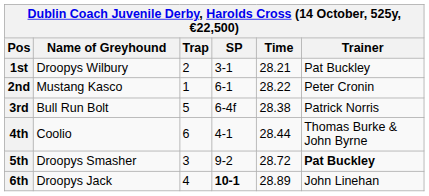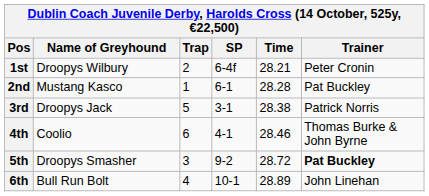 <table class="wikitable">
 <tr>
 <th colspan="6"><a href='#'>Dublin Coach Juvenile Derby</a>, <a href='#'>Harolds Cross</a> (14 October, 525y, €22,500)</th>
 </tr>
 <tr>
 <th width=30>Pos</th>
 <th width=180>Name of Greyhound</th>
 <th width=30>Trap</th>
 <th width=50>SP</th>
 <th width=50>Time</th>
 <th width=150>Trainer</th>
 </tr>
 <tr>
 <th>1st</th>
 <td>Droopys Wilbury</td>
 <td>2</td>
-<td>3-1</td>
+<td>6-4f</td>
 <td>28.21</td>
-<td>Pat Buckley</td>
+<td>Peter Cronin</td>
 </tr>
 <tr>
 <th>2nd</th>
 <td>Mustang Kasco</td>
 <td>1</td>
 <td>6-1</td>
-<td>28.22</td>
-<td>Peter Cronin</td>
+<td>28.28</td>
+<td>Pat Buckley</td>
 </tr>
 <tr>
 <th>3rd</th>
-<td>Bull Run Bolt</td>
+<td>Droopys Jack</td>
 <td>5</td>
-<td>6-4f</td>
+<td>3-1</td>
 <td>28.38</td>
 <td>Patrick Norris</td>
 </tr>
 <tr>
 <th>4th</th>
 <td>Coolio</td>
 <td>6</td>
 <td>4-1</td>
-<td>28.44</td>
+<td>28.46</td>
 <td>Thomas Burke &<br>John Byrne</td>
 </tr>
 <tr>
 <th>5th</th>
 <td>Droopys Smasher</td>
 <td>3</td>
 <td>9-2</td>
 <td>28.72</td>
 <td><strong>Pat Buckley</strong></td>
 </tr>
 <tr>
 <th>6th</th>
-<td>Droopys Jack</td>
+<td>Bull Run Bolt</td>
 <td>4</td>
-<td><strong>10-1</strong></td>
+<td>10-1</td>
 <td>28.89</td>
 <td>John Linehan</td>
 </tr>
 </table>
